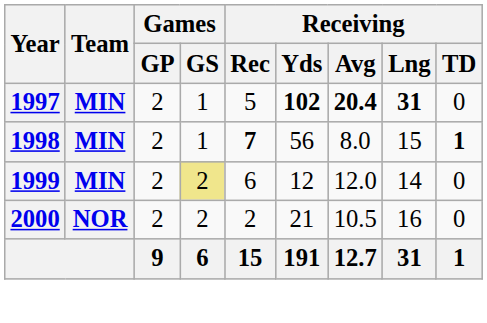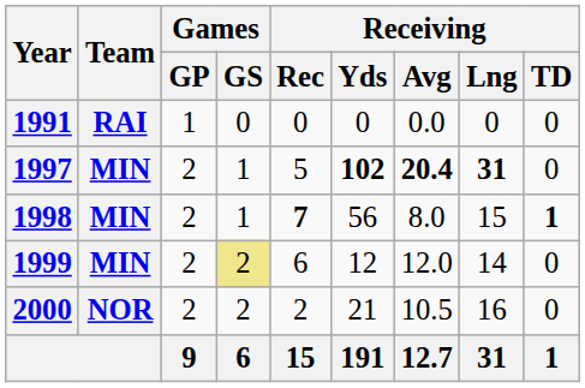 <table class="wikitable" style="text-align:center">
 <tr>
 <th rowspan="2">Year</th>
 <th rowspan="2">Team</th>
 <th colspan="2">Games</th>
 <th colspan="5">Receiving</th>
 </tr>
 <tr>
 <th>GP</th>
 <th>GS</th>
 <th>Rec</th>
 <th>Yds</th>
 <th>Avg</th>
 <th>Lng</th>
 <th>TD</th>
+</tr>
+<tr>
+<th><a href='#'>1991</a></th>
+<th><a href='#'>RAI</a></th>
+<td>1</td>
+<td>0</td>
+<td>0</td>
+<td>0</td>
+<td>0.0</td>
+<td>0</td>
+<td>0</td>
 </tr>
 <tr>
 <th><a href='#'>1997</a></th>
 <th><a href='#'>MIN</a></th>
 <td>2</td>
 <td>1</td>
 <td>5</td>
 <td><strong>102</strong></td>
 <td><strong>20.4</strong></td>
 <td><strong>31</strong></td>
 <td>0</td>
 </tr>
 <tr>
 <th><a href='#'>1998</a></th>
 <th><a href='#'>MIN</a></th>
 <td>2</td>
 <td>1</td>
 <td><strong>7</strong></td>
 <td>56</td>
 <td>8.0</td>
 <td>15</td>
 <td><strong>1</strong></td>
 </tr>
 <tr>
 <th><a href='#'>1999</a></th>
 <th><a href='#'>MIN</a></th>
 <td>2</td>
 <td style="background: khaki;">2</td>
 <td>6</td>
 <td>12</td>
 <td>12.0</td>
 <td>14</td>
 <td>0</td>
 </tr>
 <tr>
 <th><a href='#'>2000</a></th>
 <th><a href='#'>NOR</a></th>
 <td>2</td>
 <td>2</td>
 <td>2</td>
 <td>21</td>
 <td>10.5</td>
 <td>16</td>
 <td>0</td>
 </tr>
 <tr>
 <th colspan="2"></th>
 <th>9</th>
 <th>6</th>
 <th>15</th>
 <th>191</th>
 <th>12.7</th>
 <th>31</th>
 <th>1</th>
 </tr>
 </table>
